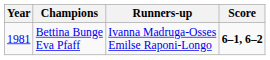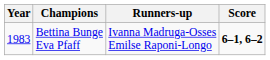 <table class="wikitable">
 <tr>
 <th>Year</th>
 <th>Champions</th>
 <th>Runners-up</th>
 <th>Score</th>
 </tr>
 <tr>
-<td><a href='#'>1981</a></td>
+<td><a href='#'>1983</a></td>
 <td> <a href='#'>Bettina Bunge</a> <br>  <a href='#'>Eva Pfaff</a></td>
 <td> <a href='#'>Ivanna Madruga-Osses</a> <br>  <a href='#'>Emilse Raponi-Longo</a></td>
 <td><strong>6–1, 6–2</strong></td>
 </tr>
 </table>
